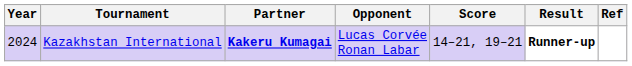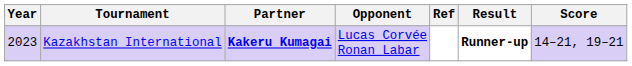 <table class="sortable wikitable" style="font-size: 90%;">
 <tr>
 <th>Year</th>
 <th>Tournament</th>
 <th>Partner</th>
 <th>Opponent</th>
+<th>Ref</th>
+<th>Result</th>
 <th>Score</th>
-<th>Result</th>
-<th>Ref</th>
 </tr>
 <tr style="background:#D8CEF6">
-<td align="center">2024</td>
+<td align="center">2023</td>
 <td align="left"><a href='#'>Kazakhstan International</a></td>
 <td align="left"><strong> <a href='#'>Kakeru Kumagai</a></strong></td>
 <td align="left"> <a href='#'>Lucas Corvée</a><br> <a href='#'>Ronan Labar</a></td>
+<td style="text-align:center; background:white"></td>
+<td style="text-align:left; background:white"> <strong>Runner-up</strong></td>
 <td align="left">14–21, 19–21</td>
-<td style="text-align:left; background:white"> <strong>Runner-up</strong></td>
-<td style="text-align:center; background:white"></td>
 </tr>
 </table>
